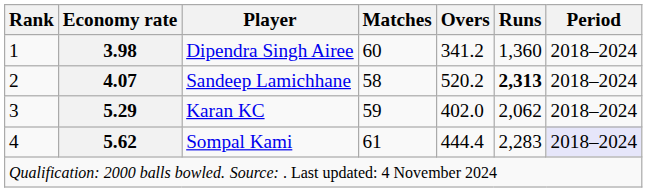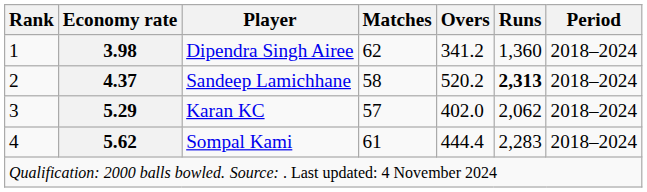 <table class="wikitable">
 <tr>
 <th>Rank</th>
 <th>Economy rate</th>
 <th>Player</th>
 <th>Matches</th>
 <th>Overs</th>
 <th>Runs</th>
 <th>Period</th>
 </tr>
 <tr>
 <td>1</td>
 <th>3.98</th>
 <td><a href='#'>Dipendra Singh Airee</a></td>
-<td>60</td>
+<td>62</td>
 <td>341.2</td>
 <td>1,360</td>
 <td>2018–2024</td>
 </tr>
 <tr>
 <td>2</td>
-<th>4.07</th>
+<th>4.37</th>
 <td><a href='#'>Sandeep Lamichhane</a></td>
 <td>58</td>
 <td>520.2</td>
 <td><strong>2,313</strong></td>
 <td>2018–2024</td>
 </tr>
 <tr>
 <td>3</td>
 <th>5.29</th>
 <td><a href='#'>Karan KC</a></td>
-<td>59</td>
+<td>57</td>
 <td>402.0</td>
 <td>2,062</td>
 <td>2018–2024</td>
 </tr>
 <tr>
 <td>4</td>
 <th>5.62</th>
 <td><a href='#'>Sompal Kami</a></td>
 <td>61</td>
 <td>444.4</td>
 <td>2,283</td>
-<td style="background: lavender;">2018–2024</td>
+<td>2018–2024</td>
 </tr>
 <tr>
 <td colspan="7"><em><small>Qualification: 2000 balls bowled.</small></em> <small><em>Source: </em>. Last updated: 4 November 2024</small></td>
 </tr>
 </table>
